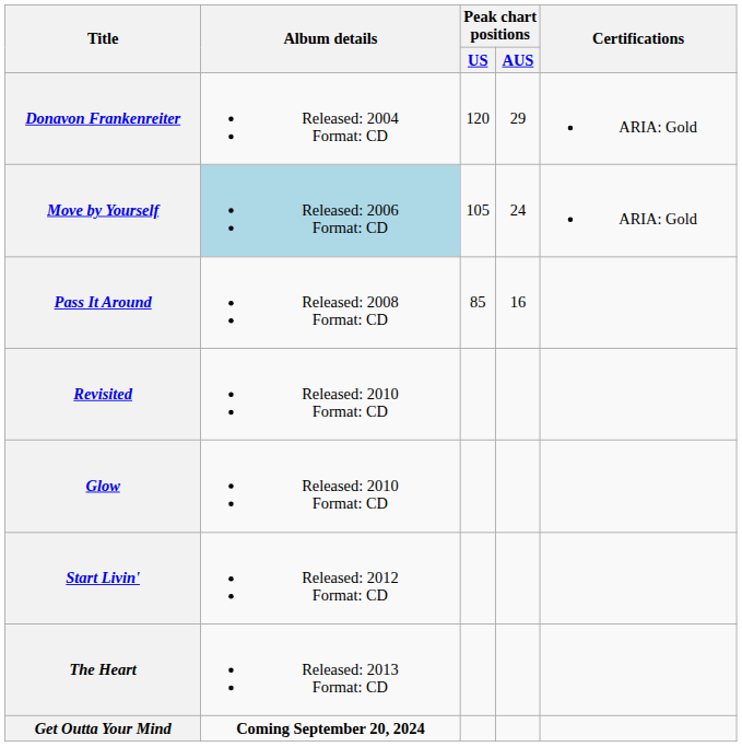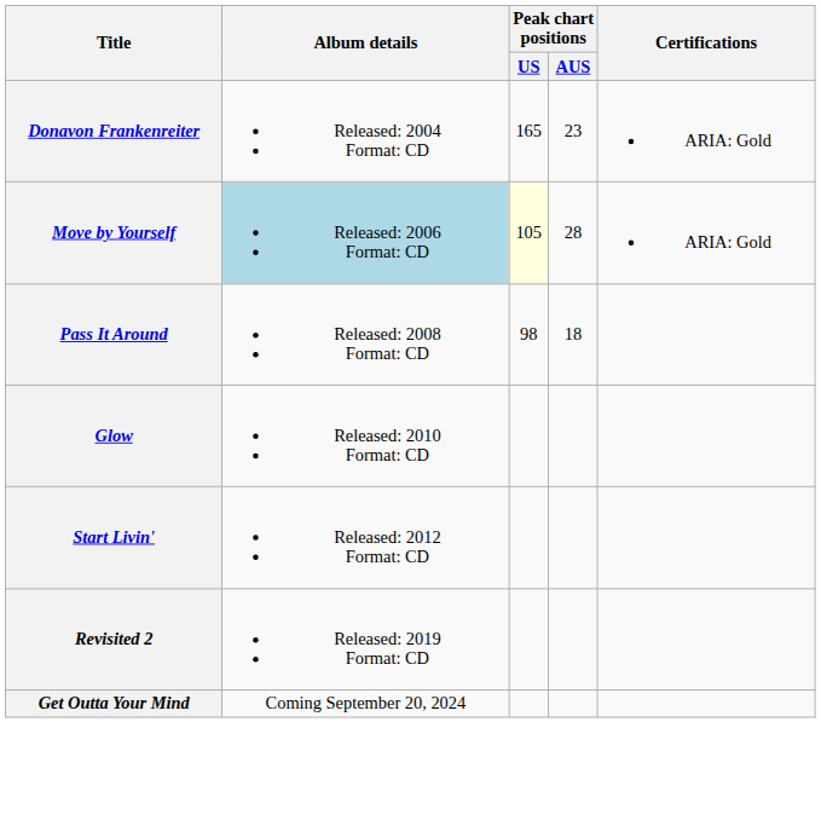 <table class="wikitable plainrowheaders" style="text-align:center;" border="1">
 <tr>
 <th scope="col" rowspan="2" style="width:12em;">Title</th>
 <th scope="col" rowspan="2" style="width:16em;">Album details</th>
 <th scope="col" colspan="2">Peak chart<br>positions</th>
 <th scope="col" rowspan="2" style="width:12em;">Certifications</th>
 </tr>
 <tr>
 <th scope="col" style="text-align:center;"><a href='#'>US</a></th>
 <th scope="col" style="text-align:center;"><a href='#'>AUS</a><br></th>
 </tr>
 <tr>
 <th scope="row"><em><a href='#'>Donavon Frankenreiter</a></em></th>
 <td><br><ul><li>Released: 2004</li><li>Format: CD</li></ul></td>
-<td align="center">120</td>
-<td>29</td>
+<td align="center">165</td>
+<td>23</td>
 <td><br><ul><li>ARIA: Gold</li></ul></td>
 </tr>
 <tr>
 <th scope="row"><em><a href='#'>Move by Yourself</a></em></th>
 <td style="background: lightblue;"><br><ul><li>Released: 2006</li><li>Format: CD</li></ul></td>
-<td align="center">105</td>
-<td>24</td>
+<td align="center" style="background: lightyellow;">105</td>
+<td>28</td>
 <td><br><ul><li>ARIA: Gold</li></ul></td>
 </tr>
 <tr>
 <th scope="row"><em><a href='#'>Pass It Around</a></em></th>
 <td><br><ul><li>Released: 2008</li><li>Format: CD</li></ul></td>
-<td align="center">85</td>
-<td>16</td>
-<td></td>
-</tr>
-<tr>
-<th scope="row"><em><a href='#'>Revisited</a></em></th>
-<td><br><ul><li>Released: 2010</li><li>Format: CD</li></ul></td>
-<td align="center"></td>
-<td></td>
+<td align="center">98</td>
+<td>18</td>
 <td></td>
 </tr>
 <tr>
 <th scope="row"><em><a href='#'>Glow</a></em></th>
 <td><br><ul><li>Released: 2010</li><li>Format: CD</li></ul></td>
 <td align="center"></td>
 <td></td>
 <td></td>
 </tr>
 <tr>
 <th scope="row"><em><a href='#'>Start Livin'</a></em></th>
 <td><br><ul><li>Released: 2012</li><li>Format: CD</li></ul></td>
 <td align="center"></td>
 <td></td>
 <td></td>
 </tr>
 <tr>
-<th scope="row"><em>The Heart</em></th>
-<td><br><ul><li>Released: 2013</li><li>Format: CD</li></ul></td>
+<th scope="row"><em>Revisited 2</em></th>
+<td><br><ul><li>Released: 2019</li><li>Format: CD</li></ul></td>
 <td align="center"></td>
 <td></td>
 <td></td>
 </tr>
 <tr>
 <th><strong><em>Get Outta Your Mind</em></strong></th>
-<td><strong>Coming September 20, 2024</strong></td>
+<td>Coming September 20, 2024</td>
 <td></td>
 <td></td>
 <td></td>
 </tr>
 </table>
